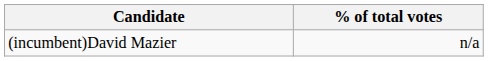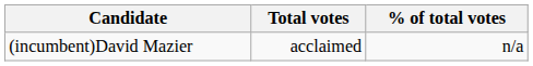 <table class="wikitable" width="475">
 <tr>
 <th align="left">Candidate</th>
+<th align="right">Total votes</th>
 <th align="right">% of total votes</th>
 </tr>
 <tr>
 <td align="left">(incumbent)David Mazier</td>
+<td align="right">acclaimed</td>
 <td align="right">n/a</td>
 </tr>
 </table>
